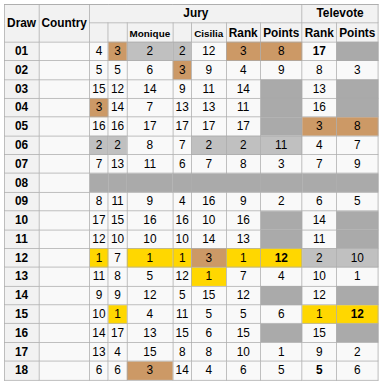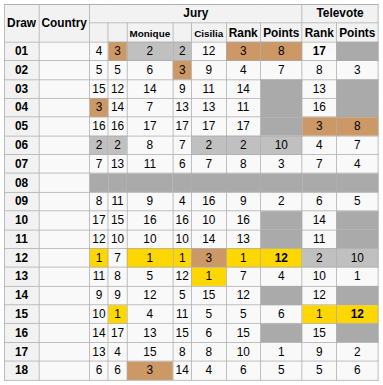 <table class="sortable wikitable collapsible plainrowheaders" style="text-align:center;">
 <tr>
 </tr>
 <tr>
 <th scope="col" rowspan="2">Draw</th>
 <th scope="col" rowspan="2">Country</th>
 <th scope="col" colspan="7">Jury</th>
 <th scope="col" colspan="2">Televote</th>
 </tr>
 <tr>
 <th scope="col"><small></small></th>
 <th scope="col"><small></small></th>
 <th scope="col"><small>Monique</small></th>
 <th scope="col"><small></small></th>
 <th scope="col"><small>Cisilia</small></th>
 <th scope="col">Rank</th>
 <th scope="col">Points</th>
 <th scope="col">Rank</th>
 <th scope="col">Points</th>
 </tr>
 <tr>
 <th scope="row" style="text-align:center;">01</th>
 <td style="text-align:left;"></td>
 <td>4</td>
 <td style="background:#CC9966;">3</td>
 <td style="background:silver;">2</td>
 <td style="background:silver;">2</td>
 <td>12</td>
 <td style="background:#CC9966;">3</td>
 <td style="background:#CC9966;">8</td>
 <td><strong>17</strong></td>
 <td style="background:#AAAAAA;"></td>
 </tr>
 <tr>
 <th scope="row" style="text-align:center;">02</th>
 <td style="text-align:left;"></td>
 <td>5</td>
 <td>5</td>
 <td>6</td>
 <td style="background:#CC9966;">3</td>
 <td>9</td>
 <td>4</td>
-<td>9</td>
+<td>7</td>
 <td>8</td>
 <td>3</td>
 </tr>
 <tr>
 <th scope="row" style="text-align:center;">03</th>
 <td style="text-align:left;"></td>
 <td>15</td>
 <td>12</td>
 <td>14</td>
 <td>9</td>
 <td>11</td>
 <td>14</td>
 <td style="background:#AAAAAA;"></td>
 <td>13</td>
 <td style="background:#AAAAAA;"></td>
 </tr>
 <tr>
 <th scope="row" style="text-align:center;">04</th>
 <td style="text-align:left;"></td>
 <td style="background:#CC9966;">3</td>
 <td>14</td>
 <td>7</td>
 <td>13</td>
 <td>13</td>
 <td>11</td>
 <td style="background:#AAAAAA;"></td>
 <td>16</td>
 <td style="background:#AAAAAA;"></td>
 </tr>
 <tr>
 <th scope="row" style="text-align:center;">05</th>
 <td style="text-align:left;"></td>
 <td>16</td>
 <td>16</td>
 <td>17</td>
 <td>17</td>
 <td>17</td>
 <td>17</td>
 <td style="background:#AAAAAA;"></td>
 <td style="background:#CC9966;">3</td>
 <td style="background:#CC9966;">8</td>
 </tr>
 <tr>
 <th scope="row" style="text-align:center;">06</th>
 <td style="text-align:left;"></td>
 <td style="background:silver;">2</td>
 <td style="background:silver;">2</td>
 <td>8</td>
 <td>7</td>
 <td style="background:silver;">2</td>
 <td style="background:silver;">2</td>
-<td style="background:silver;">11</td>
+<td style="background:silver;">10</td>
 <td>4</td>
 <td>7</td>
 </tr>
 <tr>
 <th scope="row" style="text-align:center;">07</th>
 <td style="text-align:left;"></td>
 <td>7</td>
 <td>13</td>
 <td>11</td>
 <td>6</td>
 <td>7</td>
 <td>8</td>
 <td>3</td>
 <td>7</td>
-<td>9</td>
+<td>4</td>
 </tr>
 <tr class="sortbottom">
 <th scope="row" style="text-align:center;">08</th>
 <td style="text-align:left;"></td>
 <td style="background:#AAAAAA;"></td>
 <td style="background:#AAAAAA;"></td>
 <td style="background:#AAAAAA;"></td>
 <td style="background:#AAAAAA;"></td>
 <td style="background:#AAAAAA;"></td>
 <td style="background:#AAAAAA;"></td>
 <td style="background:#AAAAAA;"></td>
 <td style="background:#AAAAAA;"></td>
 <td style="background:#AAAAAA;"></td>
 </tr>
 <tr>
 <th scope="row" style="text-align:center;">09</th>
 <td style="text-align:left;"></td>
 <td>8</td>
 <td>11</td>
 <td>9</td>
 <td>4</td>
 <td>16</td>
 <td>9</td>
 <td>2</td>
 <td>6</td>
 <td>5</td>
 </tr>
 <tr>
 <th scope="row" style="text-align:center;">10</th>
 <td style="text-align:left;"></td>
 <td>17</td>
 <td>15</td>
 <td>16</td>
 <td>16</td>
 <td>10</td>
 <td>16</td>
 <td style="background:#AAAAAA;"></td>
 <td>14</td>
 <td style="background:#AAAAAA;"></td>
 </tr>
 <tr>
 <th scope="row" style="text-align:center;">11</th>
 <td style="text-align:left;"></td>
 <td>12</td>
 <td>10</td>
 <td>10</td>
 <td>10</td>
 <td>14</td>
 <td>13</td>
 <td style="background:#AAAAAA;"></td>
 <td>11</td>
 <td style="background:#AAAAAA;"></td>
 </tr>
 <tr>
 <th scope="row" style="text-align:center;">12</th>
 <td style="text-align:left;"></td>
 <td style="background:gold;">1</td>
 <td>7</td>
 <td style="background:gold;">1</td>
 <td style="background:gold;">1</td>
 <td style="background:#CC9966;">3</td>
 <td style="background:gold;">1</td>
 <td style="background:gold;"><strong>12</strong></td>
 <td style="background:silver;">2</td>
 <td style="background:silver;">10</td>
 </tr>
 <tr>
 <th scope="row" style="text-align:center;">13</th>
 <td style="text-align:left;"></td>
 <td>11</td>
 <td>8</td>
 <td>5</td>
 <td>12</td>
 <td style="background:gold;">1</td>
 <td>7</td>
 <td>4</td>
 <td>10</td>
 <td>1</td>
 </tr>
 <tr>
 <th scope="row" style="text-align:center;">14</th>
 <td style="text-align:left;"></td>
 <td>9</td>
 <td>9</td>
 <td>12</td>
 <td>5</td>
 <td>15</td>
 <td>12</td>
 <td style="background:#AAAAAA;"></td>
 <td>12</td>
 <td style="background:#AAAAAA;"></td>
 </tr>
 <tr>
 <th scope="row" style="text-align:center;">15</th>
 <td style="text-align:left;"></td>
 <td>10</td>
 <td style="background:gold;">1</td>
 <td>4</td>
 <td>11</td>
 <td>5</td>
 <td>5</td>
 <td>6</td>
 <td style="background:gold;">1</td>
 <td style="background:gold;"><strong>12</strong></td>
 </tr>
 <tr>
 <th scope="row" style="text-align:center;">16</th>
 <td style="text-align:left;"></td>
 <td>14</td>
 <td>17</td>
 <td>13</td>
 <td>15</td>
 <td>6</td>
 <td>15</td>
 <td style="background:#AAAAAA;"></td>
 <td>15</td>
 <td style="background:#AAAAAA;"></td>
 </tr>
 <tr>
 <th scope="row" style="text-align:center;">17</th>
 <td style="text-align:left;"></td>
 <td>13</td>
 <td>4</td>
 <td>15</td>
 <td>8</td>
 <td>8</td>
 <td>10</td>
 <td>1</td>
 <td>9</td>
 <td>2</td>
 </tr>
 <tr>
 <th scope="row" style="text-align:center;">18</th>
 <td style="text-align:left;"></td>
 <td>6</td>
 <td>6</td>
 <td style="background:#CC9966;">3</td>
 <td>14</td>
 <td>4</td>
 <td>6</td>
 <td>5</td>
-<td><strong>5</strong></td>
+<td>5</td>
 <td>6</td>
 </tr>
 </table>
